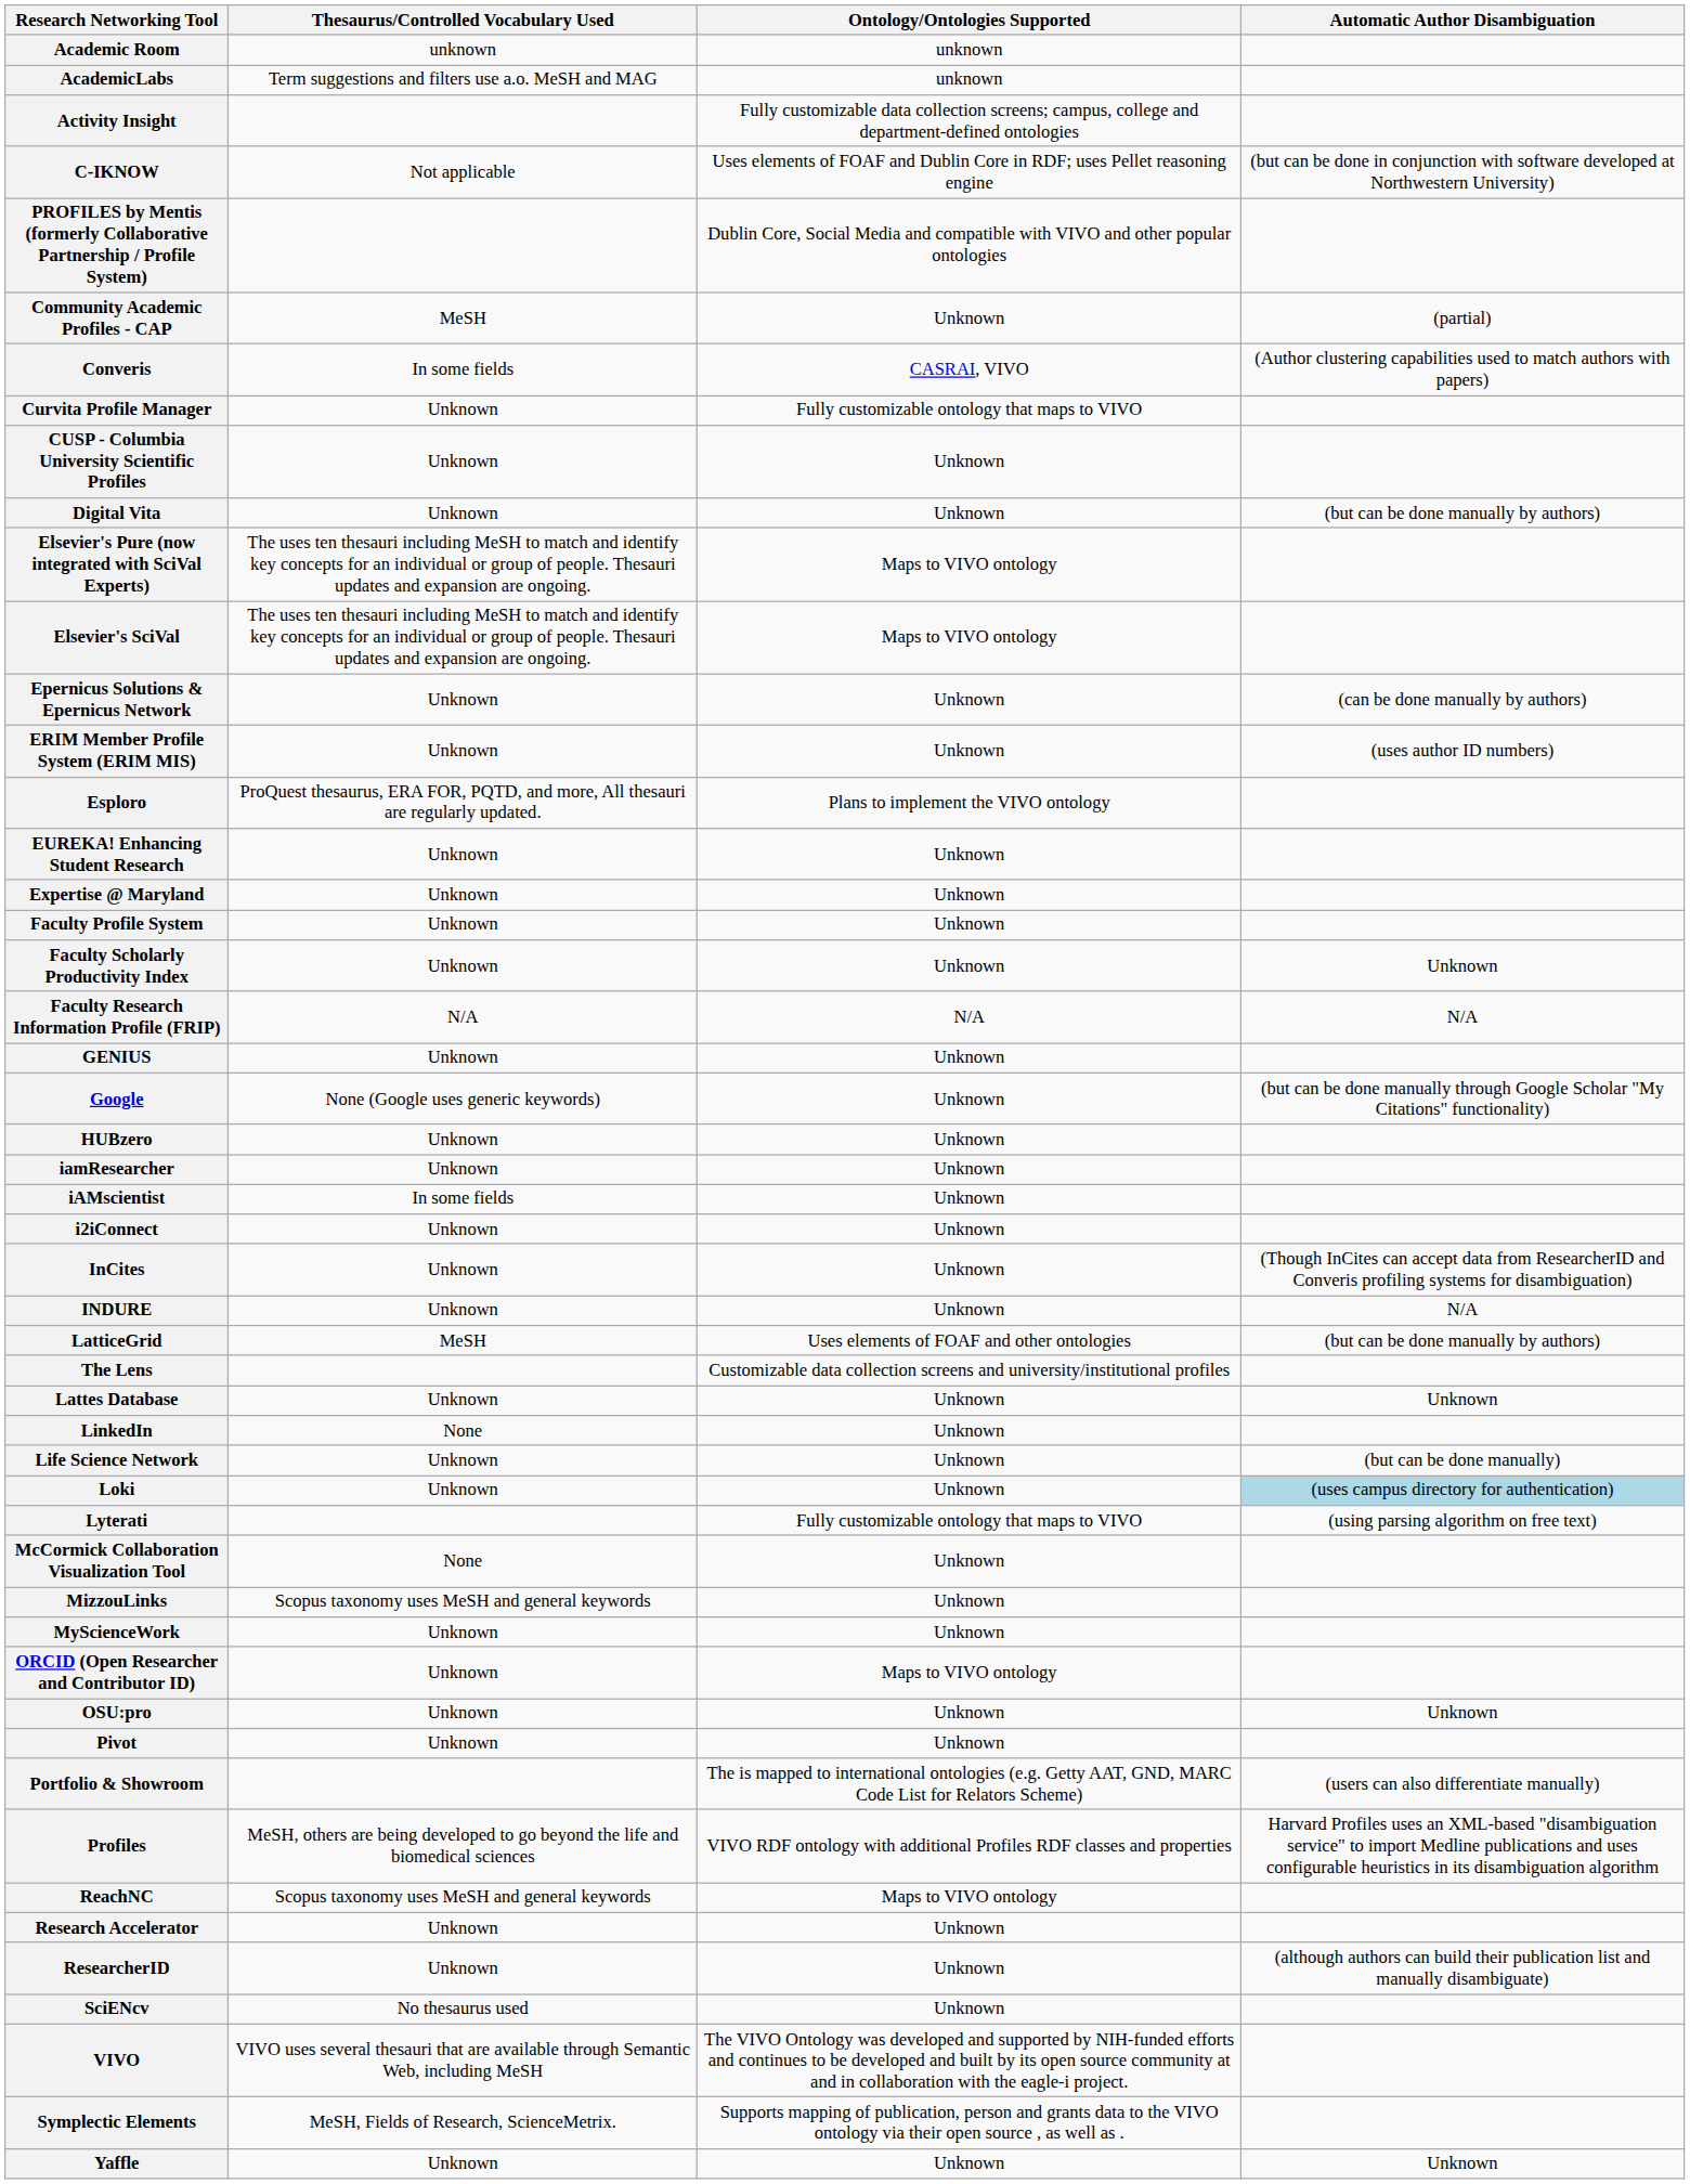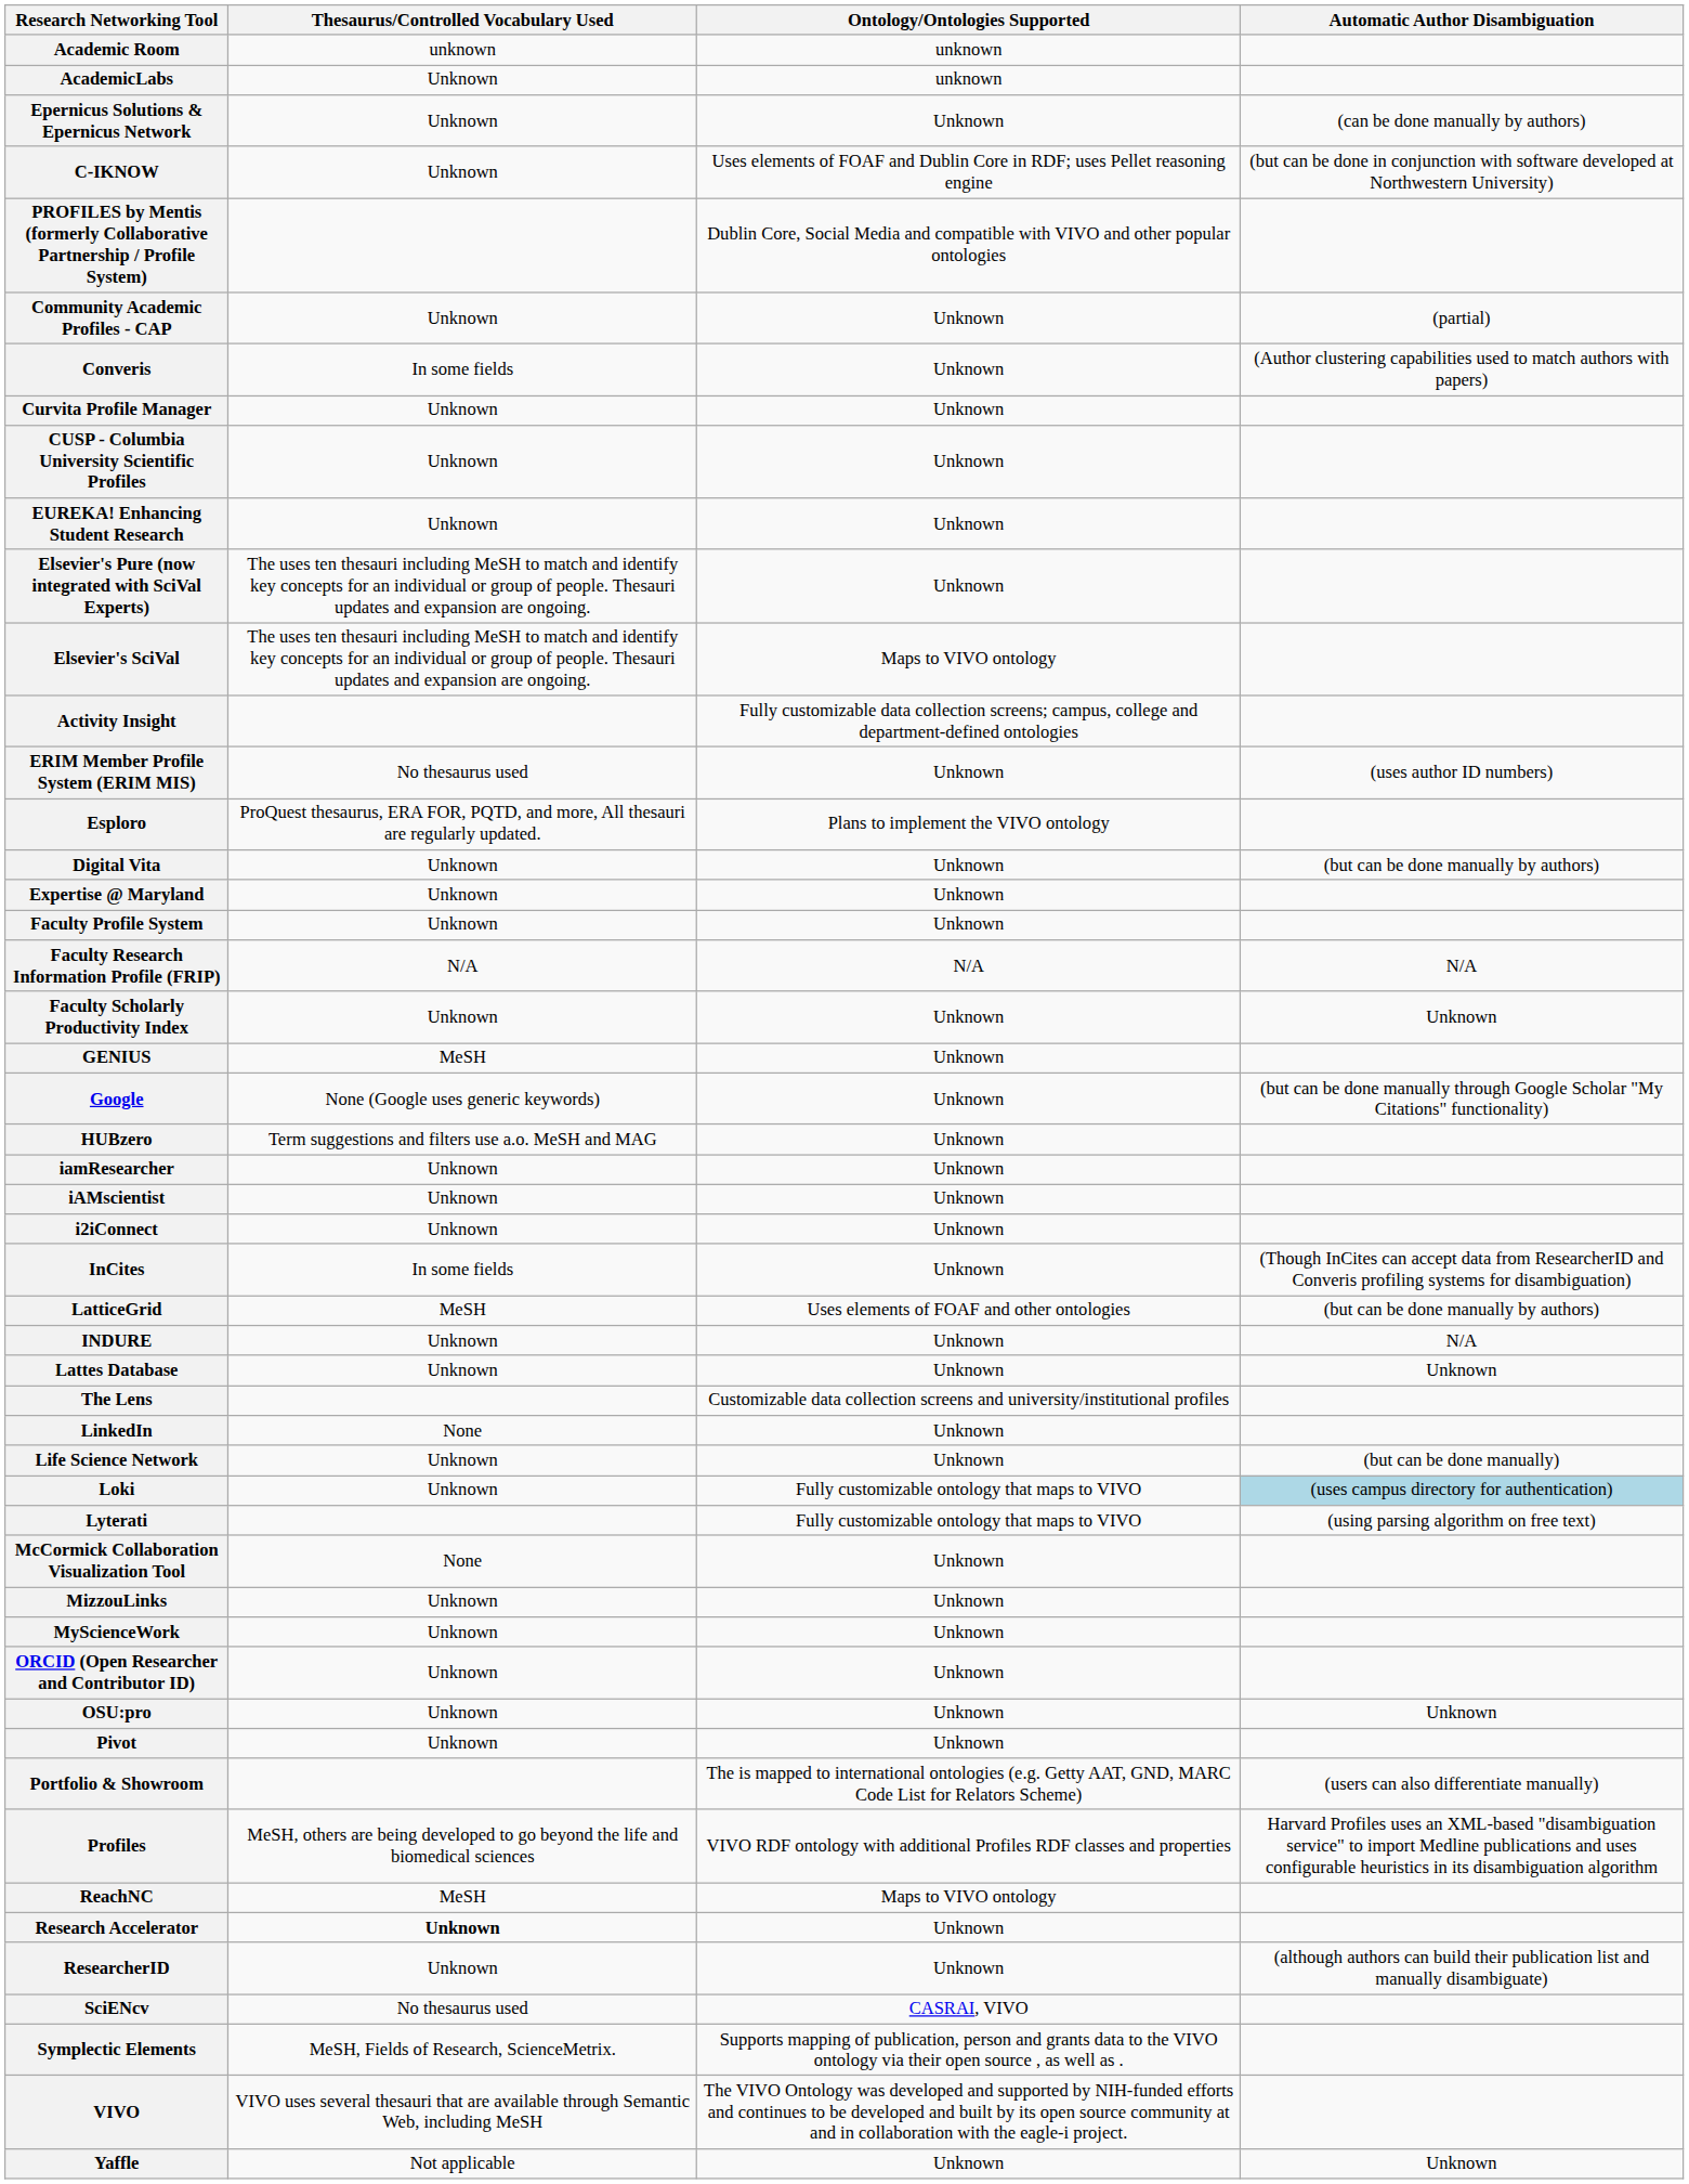 <table class="wikitable sortable" style="font-size: smaller; text-align: center; width: auto;">
 <tr>
 <th style="width: 12em">Research Networking Tool</th>
 <th>Thesaurus/Controlled Vocabulary Used</th>
 <th>Ontology/Ontologies Supported</th>
 <th>Automatic Author Disambiguation</th>
 </tr>
 <tr>
 <th>Academic Room</th>
 <td>unknown</td>
 <td>unknown</td>
 <td></td>
 </tr>
 <tr>
 <th>AcademicLabs</th>
-<td>Term suggestions and filters use a.o. MeSH and MAG</td>
+<td>Unknown</td>
 <td>unknown</td>
 <td></td>
 </tr>
 <tr>
-<th>Activity Insight</th>
-<td></td>
-<td>Fully customizable data collection screens; campus, college and department-defined ontologies</td>
-<td></td>
+<th>Epernicus Solutions & Epernicus Network</th>
+<td>Unknown</td>
+<td>Unknown</td>
+<td> (can be done manually by authors)</td>
 </tr>
 <tr>
 <th>C-IKNOW</th>
-<td>Not applicable</td>
+<td>Unknown</td>
 <td>Uses elements of FOAF and Dublin Core in RDF; uses Pellet reasoning engine</td>
 <td> (but can be done in conjunction with software developed at Northwestern University)</td>
 </tr>
 <tr>
 <th>PROFILES by Mentis (formerly Collaborative Partnership / Profile System)</th>
 <td></td>
 <td>Dublin Core, Social Media and compatible with VIVO and other popular ontologies</td>
 <td></td>
 </tr>
 <tr>
 <th>Community Academic Profiles - CAP</th>
-<td>MeSH</td>
+<td>Unknown</td>
 <td>Unknown</td>
 <td>  (partial)</td>
 </tr>
 <tr>
 <th>Converis</th>
 <td>In some fields</td>
-<td><a href='#'>CASRAI</a>, VIVO</td>
+<td>Unknown</td>
 <td> (Author clustering capabilities used to match authors with papers)</td>
 </tr>
 <tr>
 <th>Curvita Profile Manager</th>
 <td>Unknown</td>
-<td>Fully customizable ontology that maps to VIVO</td>
+<td>Unknown</td>
 <td></td>
 </tr>
 <tr>
 <th>CUSP - Columbia University Scientific Profiles</th>
 <td>Unknown</td>
 <td>Unknown</td>
 <td></td>
 </tr>
 <tr>
-<th>Digital Vita</th>
+<th>EUREKA! Enhancing Student Research</th>
 <td>Unknown</td>
 <td>Unknown</td>
-<td> (but can be done manually by authors)</td>
+<td></td>
 </tr>
 <tr>
 <th>Elsevier's Pure (now integrated with SciVal Experts)</th>
 <td>The  uses ten thesauri including MeSH to match and identify key concepts for an individual or group of people. Thesauri updates and expansion are ongoing.</td>
-<td>Maps to VIVO ontology</td>
+<td>Unknown</td>
 <td></td>
 </tr>
 <tr>
 <th>Elsevier's SciVal</th>
 <td>The  uses ten thesauri including MeSH to match and identify key concepts for an individual or group of people. Thesauri updates and expansion are ongoing.</td>
 <td>Maps to VIVO ontology</td>
 <td></td>
 </tr>
 <tr>
-<th>Epernicus Solutions & Epernicus Network</th>
-<td>Unknown</td>
-<td>Unknown</td>
-<td> (can be done manually by authors)</td>
+<th>Activity Insight</th>
+<td></td>
+<td>Fully customizable data collection screens; campus, college and department-defined ontologies</td>
+<td></td>
 </tr>
 <tr>
 <th>ERIM Member Profile System (ERIM MIS)</th>
-<td>Unknown</td>
+<td>No thesaurus used</td>
 <td>Unknown</td>
 <td> (uses author ID numbers)</td>
 </tr>
 <tr>
 <th>Esploro</th>
 <td>ProQuest thesaurus, ERA FOR, PQTD, and more, All thesauri are regularly updated.</td>
 <td>Plans to implement the VIVO ontology</td>
 <td></td>
 </tr>
 <tr>
-<th>EUREKA! Enhancing Student Research</th>
+<th>Digital Vita</th>
 <td>Unknown</td>
 <td>Unknown</td>
-<td></td>
+<td> (but can be done manually by authors)</td>
 </tr>
 <tr>
 <th>Expertise @ Maryland</th>
 <td>Unknown</td>
 <td>Unknown</td>
 <td></td>
 </tr>
 <tr>
 <th>Faculty Profile System</th>
 <td>Unknown</td>
 <td>Unknown</td>
 <td></td>
 </tr>
 <tr>
+<th>Faculty Research Information Profile (FRIP)</th>
+<td>N/A</td>
+<td>N/A</td>
+<td>N/A</td>
+</tr>
+<tr>
 <th>Faculty Scholarly Productivity Index</th>
 <td>Unknown</td>
 <td>Unknown</td>
 <td>Unknown</td>
 </tr>
 <tr>
-<th>Faculty Research Information Profile (FRIP)</th>
-<td>N/A</td>
-<td>N/A</td>
-<td>N/A</td>
-</tr>
-<tr>
 <th>GENIUS</th>
-<td>Unknown</td>
+<td>MeSH</td>
 <td>Unknown</td>
 <td></td>
 </tr>
 <tr>
 <th><a href='#'>Google</a></th>
 <td>None (Google uses generic keywords)</td>
 <td>Unknown</td>
 <td> (but can be done manually through Google Scholar "My Citations" functionality)</td>
 </tr>
 <tr>
 <th>HUBzero</th>
-<td>Unknown</td>
+<td>Term suggestions and filters use a.o. MeSH and MAG</td>
 <td>Unknown</td>
 <td></td>
 </tr>
 <tr>
 <th>iamResearcher</th>
 <td>Unknown</td>
 <td>Unknown</td>
 <td></td>
 </tr>
 <tr>
 <th>iAMscientist</th>
-<td>In some fields</td>
+<td>Unknown</td>
 <td>Unknown</td>
 <td></td>
 </tr>
 <tr>
 <th>i2iConnect</th>
 <td>Unknown</td>
 <td>Unknown</td>
 <td></td>
 </tr>
 <tr>
 <th>InCites</th>
-<td>Unknown</td>
+<td>In some fields</td>
 <td>Unknown</td>
 <td> (Though InCites can accept data from ResearcherID and Converis profiling systems for disambiguation)</td>
+</tr>
+<tr>
+<th>LatticeGrid</th>
+<td>MeSH</td>
+<td>Uses elements of FOAF and other ontologies</td>
+<td> (but can be done manually by authors)</td>
 </tr>
 <tr>
 <th>INDURE</th>
 <td>Unknown</td>
 <td>Unknown</td>
 <td>N/A</td>
 </tr>
 <tr>
-<th>LatticeGrid</th>
-<td>MeSH</td>
-<td>Uses elements of FOAF and other ontologies</td>
-<td> (but can be done manually by authors)</td>
+<th>Lattes Database</th>
+<td>Unknown</td>
+<td>Unknown</td>
+<td>Unknown</td>
 </tr>
 <tr>
 <th>The Lens</th>
 <td></td>
 <td>Customizable data collection screens and university/institutional profiles</td>
 <td></td>
-</tr>
-<tr>
-<th>Lattes Database</th>
-<td>Unknown</td>
-<td>Unknown</td>
-<td>Unknown</td>
 </tr>
 <tr>
 <th>LinkedIn</th>
 <td>None</td>
 <td>Unknown</td>
 <td></td>
 </tr>
 <tr>
 <th>Life Science Network</th>
 <td>Unknown</td>
 <td>Unknown</td>
 <td> (but can be done manually)</td>
 </tr>
 <tr>
 <th>Loki</th>
 <td>Unknown</td>
-<td>Unknown</td>
+<td>Fully customizable ontology that maps to VIVO</td>
 <td style="background: lightblue;"> (uses campus directory for authentication)</td>
 </tr>
 <tr>
 <th>Lyterati</th>
 <td></td>
 <td>Fully customizable ontology that maps to VIVO</td>
 <td> (using parsing algorithm on free text)</td>
 </tr>
 <tr>
 <th>McCormick Collaboration Visualization Tool</th>
 <td>None</td>
 <td>Unknown</td>
 <td></td>
 </tr>
 <tr>
 <th>MizzouLinks</th>
-<td>Scopus taxonomy uses MeSH and general keywords</td>
+<td>Unknown</td>
 <td>Unknown</td>
 <td></td>
 </tr>
 <tr>
 <th>MyScienceWork</th>
 <td>Unknown</td>
 <td>Unknown</td>
 <td></td>
 </tr>
 <tr>
 <th><a href='#'>ORCID</a> (Open Researcher and Contributor ID)</th>
 <td>Unknown</td>
-<td>Maps to VIVO ontology</td>
+<td>Unknown</td>
 <td></td>
 </tr>
 <tr>
 <th>OSU:pro</th>
 <td>Unknown</td>
 <td>Unknown</td>
 <td>Unknown</td>
 </tr>
 <tr>
 <th>Pivot</th>
 <td>Unknown</td>
 <td>Unknown</td>
 <td></td>
 </tr>
 <tr>
 <th>Portfolio & Showroom</th>
 <td></td>
 <td> The  is mapped to international ontologies (e.g. Getty AAT, GND, MARC Code List for Relators Scheme)</td>
 <td> (users can also differentiate manually)</td>
 </tr>
 <tr>
 <th>Profiles</th>
 <td>MeSH, others are being developed to go beyond the life and biomedical sciences</td>
 <td>VIVO RDF ontology with additional Profiles RDF classes and properties</td>
 <td> Harvard Profiles uses an XML-based "disambiguation service" to import Medline publications and uses configurable heuristics in its disambiguation algorithm</td>
 </tr>
 <tr>
 <th>ReachNC</th>
-<td>Scopus taxonomy uses MeSH and general keywords</td>
+<td>MeSH</td>
 <td>Maps to VIVO ontology</td>
 <td></td>
 </tr>
 <tr>
 <th>Research Accelerator</th>
-<td>Unknown</td>
+<td><strong>Unknown</strong></td>
 <td>Unknown</td>
 <td></td>
 </tr>
 <tr>
 <th>ResearcherID</th>
 <td>Unknown</td>
 <td>Unknown</td>
 <td> (although authors can build their publication list and manually disambiguate)</td>
 </tr>
 <tr>
 <th>SciENcv</th>
 <td>No thesaurus used</td>
-<td>Unknown</td>
+<td><a href='#'>CASRAI</a>, VIVO</td>
+<td></td>
+</tr>
+<tr>
+<th>Symplectic Elements</th>
+<td>MeSH, Fields of Research, ScienceMetrix.</td>
+<td>Supports mapping of publication, person and grants data to the VIVO ontology via their open source , as well as .</td>
 <td></td>
 </tr>
 <tr>
 <th>VIVO</th>
 <td>VIVO uses several thesauri that are available through Semantic Web, including MeSH</td>
 <td>The VIVO Ontology was developed and supported by NIH-funded efforts and continues to be developed and built by its open source community at  and in collaboration with the eagle-i project.</td>
 <td></td>
 </tr>
 <tr>
-<th>Symplectic Elements</th>
-<td>MeSH, Fields of Research, ScienceMetrix.</td>
-<td>Supports mapping of publication, person and grants data to the VIVO ontology via their open source , as well as .</td>
-<td></td>
-</tr>
-<tr>
 <th>Yaffle</th>
-<td>Unknown</td>
+<td>Not applicable</td>
 <td>Unknown</td>
 <td>Unknown</td>
 </tr>
 </table>
